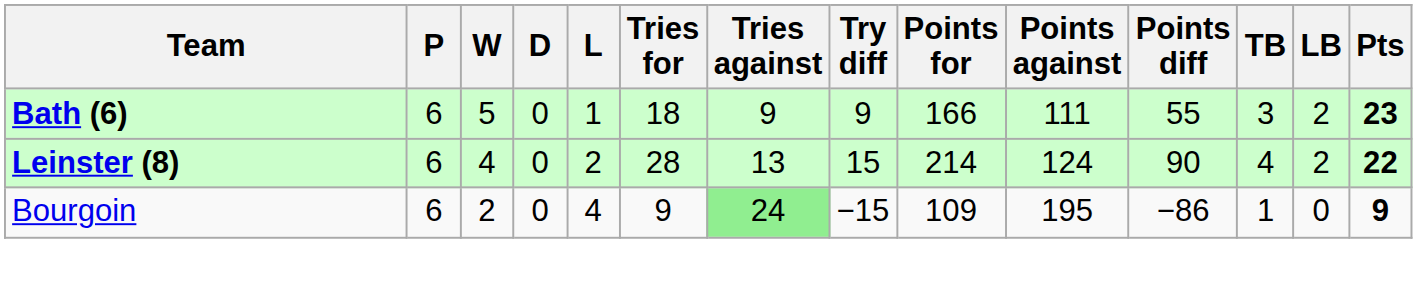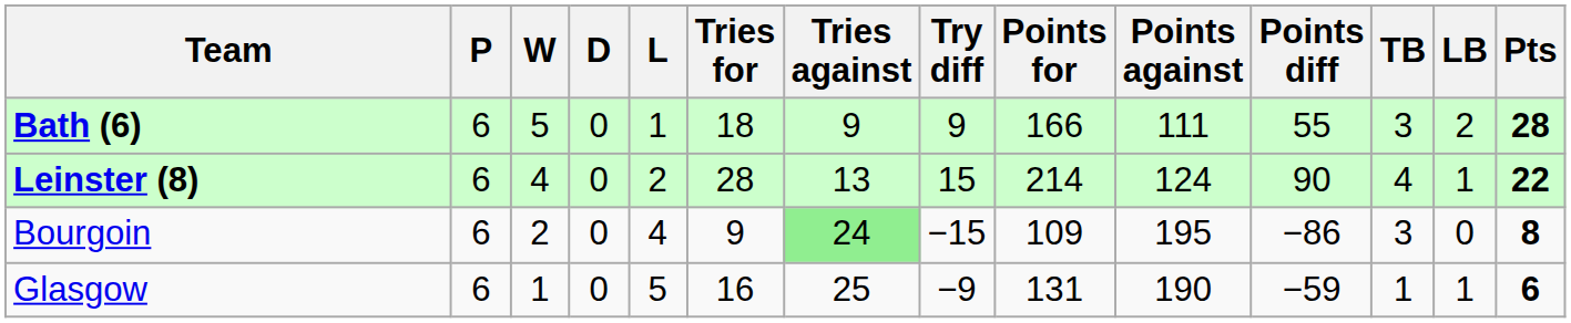 <table class="wikitable" style="text-align: center;">
 <tr>
 <th width="200">Team</th>
 <th width="20">P</th>
 <th width="20">W</th>
 <th width="20">D</th>
 <th width="20">L</th>
 <th width="20">Tries for</th>
 <th width="20">Tries against</th>
 <th width="20">Try diff</th>
 <th width="20">Points for</th>
 <th width="20">Points against</th>
 <th width="25">Points diff</th>
 <th width="20">TB</th>
 <th width="20">LB</th>
 <th width="20">Pts</th>
 </tr>
 <tr bgcolor=#ccffcc>
 <td align=left> <strong><a href='#'>Bath</a> (6)</strong></td>
 <td>6</td>
 <td>5</td>
 <td>0</td>
 <td>1</td>
 <td>18</td>
 <td>9</td>
 <td>9</td>
 <td>166</td>
 <td>111</td>
 <td>55</td>
 <td>3</td>
 <td>2</td>
-<td><strong>23</strong></td>
+<td><strong>28</strong></td>
 </tr>
 <tr bgcolor=#ccffcc>
 <td align=left> <strong><a href='#'>Leinster</a> (8)</strong></td>
 <td>6</td>
 <td>4</td>
 <td>0</td>
 <td>2</td>
 <td>28</td>
 <td>13</td>
 <td>15</td>
 <td>214</td>
 <td>124</td>
 <td>90</td>
 <td>4</td>
-<td>2</td>
+<td>1</td>
 <td><strong>22</strong></td>
 </tr>
 <tr>
 <td align=left> <a href='#'>Bourgoin</a></td>
 <td>6</td>
 <td>2</td>
 <td>0</td>
 <td>4</td>
 <td>9</td>
 <td style="background: lightgreen;">24</td>
 <td>−15</td>
 <td>109</td>
 <td>195</td>
 <td>−86</td>
+<td>3</td>
+<td>0</td>
+<td><strong>8</strong></td>
+</tr>
+<tr>
+<td align=left> <a href='#'>Glasgow</a></td>
+<td>6</td>
 <td>1</td>
 <td>0</td>
-<td><strong>9</strong></td>
+<td>5</td>
+<td>16</td>
+<td>25</td>
+<td>−9</td>
+<td>131</td>
+<td>190</td>
+<td>−59</td>
+<td>1</td>
+<td>1</td>
+<td><strong>6</strong></td>
 </tr>
 </table>
